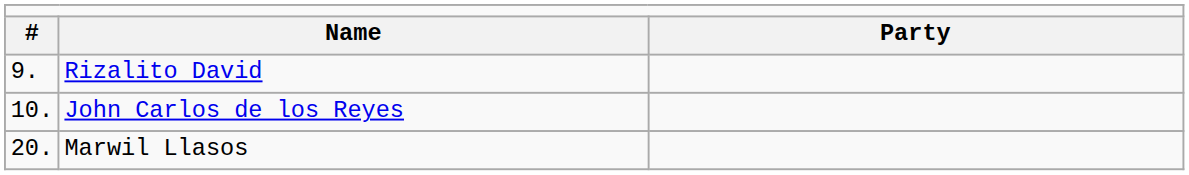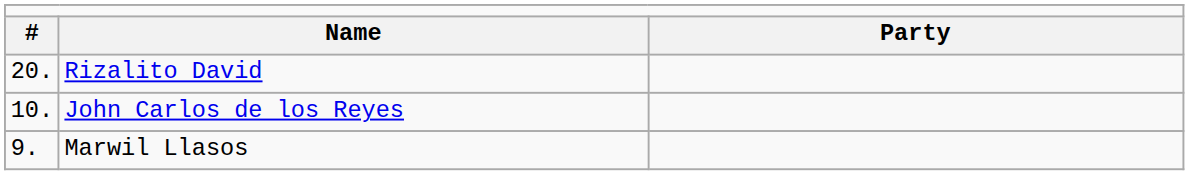 <table class=wikitable style="font-size:95%" width=99%>
 <tr>
 <td colspan=4 bgcolor=></td>
 </tr>
 <tr>
 <th width=2%>#</th>
 <th width=50%>Name</th>
 <th colspan=2>Party</th>
 </tr>
 <tr>
-<td>9.</td>
+<td>20.</td>
 <td><a href='#'>Rizalito David</a></td>
 <td></td>
 </tr>
 <tr>
 <td>10.</td>
 <td><a href='#'>John Carlos de los Reyes</a></td>
 <td></td>
 </tr>
 <tr>
-<td>20.</td>
+<td>9.</td>
 <td>Marwil Llasos</td>
 <td></td>
 </tr>
 </table>
